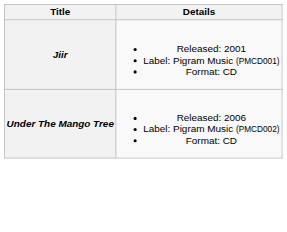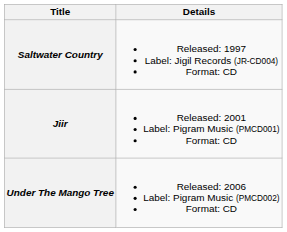 <table class="wikitable plainrowheaders" style="text-align:center;" border="1">
 <tr>
 <th>Title</th>
 <th>Details</th>
+</tr>
+<tr>
+<th scope="row"><em>Saltwater Country</em></th>
+<td><br><ul><li>Released: 1997</li><li>Label: Jigil Records <small>(JR-CD004)</small></li><li>Format: CD</li></ul></td>
 </tr>
 <tr>
 <th scope="row"><em>Jiir</em></th>
 <td><br><ul><li>Released: 2001</li><li>Label: Pigram Music <small>(PMCD001)</small></li><li>Format: CD</li></ul></td>
 </tr>
 <tr>
 <th scope="row"><em>Under The Mango Tree</em></th>
 <td><br><ul><li>Released: 2006</li><li>Label: Pigram Music <small>(PMCD002)</small></li><li>Format: CD</li></ul></td>
 </tr>
 </table>
